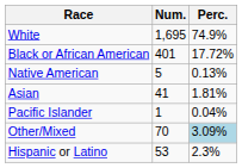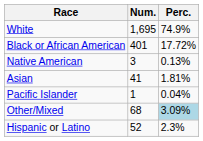 <table class="wikitable">
 <tr>
 <th>Race</th>
 <th>Num.</th>
 <th>Perc.</th>
 </tr>
 <tr>
 <td><a href='#'>White</a></td>
 <td>1,695</td>
 <td>74.9%</td>
 </tr>
 <tr>
 <td><a href='#'>Black or African American</a></td>
 <td>401</td>
 <td>17.72%</td>
 </tr>
 <tr>
 <td><a href='#'>Native American</a></td>
-<td>5</td>
+<td>3</td>
 <td>0.13%</td>
 </tr>
 <tr>
 <td><a href='#'>Asian</a></td>
 <td>41</td>
 <td>1.81%</td>
 </tr>
 <tr>
 <td><a href='#'>Pacific Islander</a></td>
 <td>1</td>
 <td>0.04%</td>
 </tr>
 <tr>
 <td><a href='#'>Other/Mixed</a></td>
-<td>70</td>
+<td>68</td>
 <td style="background: lightblue;">3.09%</td>
 </tr>
 <tr>
 <td><a href='#'>Hispanic</a> or <a href='#'>Latino</a></td>
-<td>53</td>
+<td>52</td>
 <td>2.3%</td>
 </tr>
 </table>
